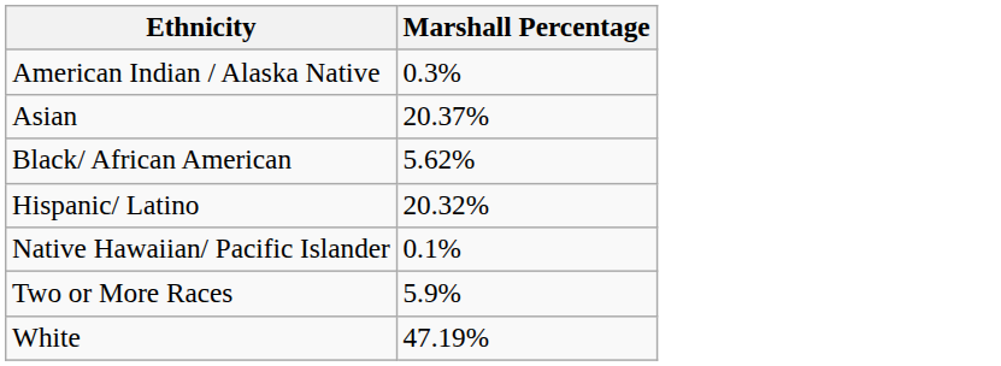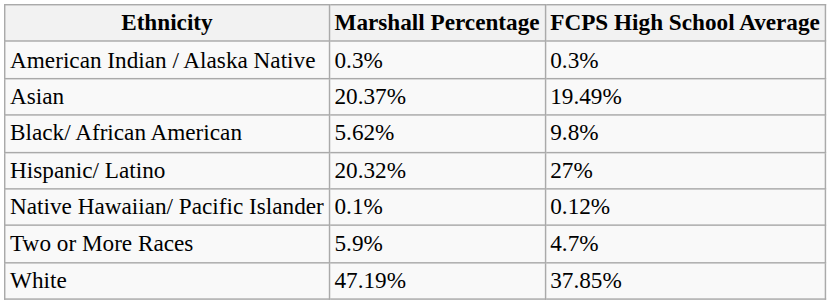 <table class="wikitable">
 <tr>
 <th>Ethnicity</th>
 <th>Marshall Percentage</th>
+<th>FCPS High School Average</th>
 </tr>
 <tr>
 <td>American Indian / Alaska Native</td>
+<td>0.3%</td>
 <td>0.3%</td>
 </tr>
 <tr>
 <td>Asian</td>
 <td>20.37%</td>
+<td>19.49%</td>
 </tr>
 <tr>
 <td>Black/ African American</td>
 <td>5.62%</td>
+<td>9.8%</td>
 </tr>
 <tr>
 <td>Hispanic/ Latino</td>
 <td>20.32%</td>
+<td>27%</td>
 </tr>
 <tr>
 <td>Native Hawaiian/ Pacific Islander</td>
 <td>0.1%</td>
+<td>0.12%</td>
 </tr>
 <tr>
 <td>Two or More Races</td>
 <td>5.9%</td>
+<td>4.7%</td>
 </tr>
 <tr>
 <td>White</td>
 <td>47.19%</td>
+<td>37.85%</td>
 </tr>
 </table>
